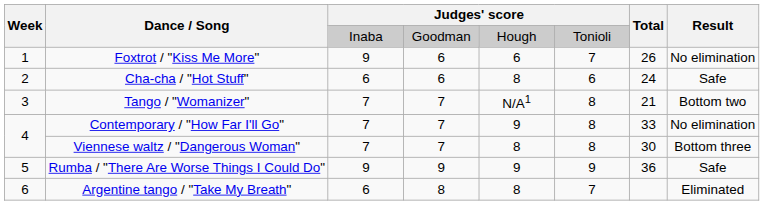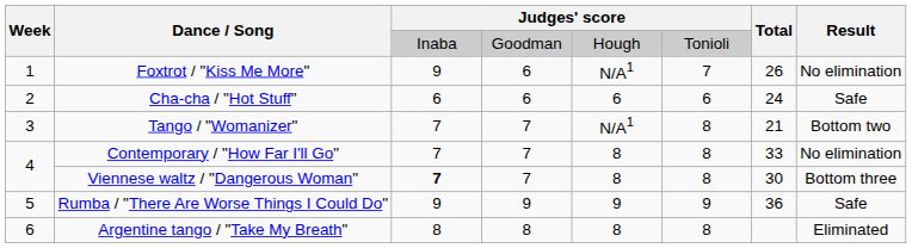 <table class="wikitable" style="text-align:center;">
 <tr style="text-align:center;">
 <th rowspan="2" bgcolor="#CCCCCC" align="Center">Week</th>
 <th rowspan="2" bgcolor="#CCCCCC" align="Center">Dance / Song</th>
 <th colspan="4" bgcolor="#CCCCCC" align="Center">Judges' score</th>
 <th rowspan="2">Total</th>
 <th rowspan="2" bgcolor="#CCCCCC" align="Center">Result</th>
 </tr>
 <tr>
 <td bgcolor="#CCCCCC" width="10%" align="center">Inaba</td>
 <td bgcolor="#CCCCCC" width="10%" align="center">Goodman</td>
 <td bgcolor="#CCCCCC" width="10%" align="center">Hough</td>
 <td bgcolor="#CCCCCC" width="10%" align="center">Tonioli</td>
 </tr>
 <tr>
 <td>1</td>
 <td><a href='#'>Foxtrot</a> / "<a href='#'>Kiss Me More</a>"</td>
 <td>9</td>
 <td>6</td>
-<td>6</td>
+<td>N/A<sup>1</sup></td>
 <td>7</td>
 <td>26</td>
 <td>No elimination</td>
 </tr>
 <tr>
 <td>2</td>
 <td><a href='#'>Cha-cha</a> / "<a href='#'>Hot Stuff</a>"</td>
 <td>6</td>
 <td>6</td>
-<td>8</td>
+<td>6</td>
 <td>6</td>
 <td>24</td>
 <td>Safe</td>
 </tr>
 <tr>
 <td>3</td>
 <td><a href='#'>Tango</a> / "<a href='#'>Womanizer</a>"</td>
 <td>7</td>
 <td>7</td>
 <td>N/A<sup>1</sup></td>
 <td>8</td>
 <td>21</td>
 <td>Bottom two</td>
 </tr>
 <tr>
 <td rowspan="2">4</td>
 <td><a href='#'>Contemporary</a> / "<a href='#'>How Far I'll Go</a>"</td>
 <td>7</td>
 <td>7</td>
-<td>9</td>
+<td>8</td>
 <td>8</td>
 <td>33</td>
 <td>No elimination</td>
 </tr>
 <tr>
 <td><a href='#'>Viennese waltz</a> / "<a href='#'>Dangerous Woman</a>"</td>
-<td>7</td>
+<td><strong>7</strong></td>
 <td>7</td>
 <td>8</td>
 <td>8</td>
 <td>30</td>
 <td>Bottom three</td>
 </tr>
 <tr>
 <td>5</td>
 <td><a href='#'>Rumba</a> / "<a href='#'>There Are Worse Things I Could Do</a>"</td>
 <td>9</td>
 <td>9</td>
 <td>9</td>
 <td>9</td>
 <td>36</td>
 <td>Safe</td>
 </tr>
 <tr>
 <td>6</td>
 <td><a href='#'>Argentine tango</a> / "<a href='#'>Take My Breath</a>"</td>
-<td>6</td>
 <td>8</td>
 <td>8</td>
-<td>7</td>
+<td>8</td>
+<td>8</td>
 <td></td>
 <td>Eliminated</td>
 </tr>
 </table>
